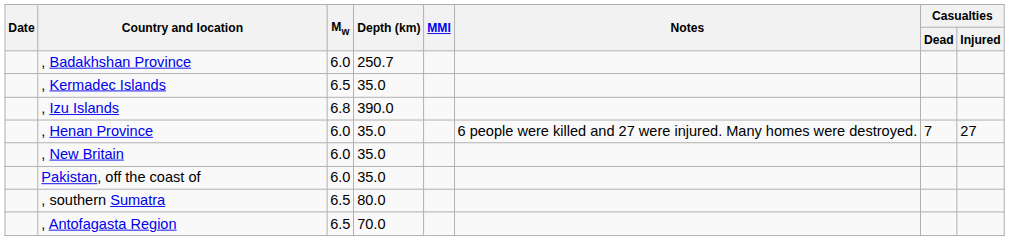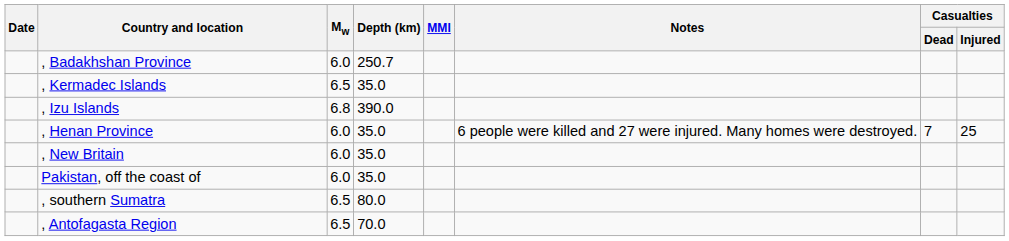 <table class="wikitable sortable sort-under" style="border:1px black; margin-left:1em;">
 <tr>
 <th rowspan="2"><small>Date</small></th>
 <th rowspan="2" style="width: 310px"><small>Country and location</small></th>
 <th rowspan="2"><small>M<sub>w</sub></small></th>
 <th rowspan="2"><small>Depth (km)</small></th>
 <th rowspan="2"><small><a href='#'>MMI</a></small></th>
 <th rowspan="2" class="unsortable"><small>Notes</small></th>
 <th colspan="2"><small>Casualties</small></th>
 </tr>
 <tr>
 <th><small>Dead</small></th>
 <th><small>Injured</small></th>
 </tr>
 <tr>
 <td></td>
 <td>, <a href='#'>Badakhshan Province</a></td>
 <td>6.0</td>
 <td>250.7</td>
 <td></td>
 <td></td>
 <td></td>
 <td></td>
 </tr>
 <tr>
 <td></td>
 <td>, <a href='#'>Kermadec Islands</a></td>
 <td>6.5</td>
 <td>35.0</td>
 <td></td>
 <td></td>
 <td></td>
 <td></td>
 </tr>
 <tr>
 <td></td>
 <td>, <a href='#'>Izu Islands</a></td>
 <td>6.8</td>
 <td>390.0</td>
 <td></td>
 <td></td>
 <td></td>
 <td></td>
 </tr>
 <tr>
 <td></td>
 <td>, <a href='#'>Henan Province</a></td>
 <td>6.0</td>
 <td>35.0</td>
 <td></td>
 <td>6 people were killed and 27 were injured. Many homes were destroyed.</td>
 <td>7</td>
-<td>27</td>
+<td>25</td>
 </tr>
 <tr>
 <td></td>
 <td>, <a href='#'>New Britain</a></td>
 <td>6.0</td>
 <td>35.0</td>
 <td></td>
 <td></td>
 <td></td>
 <td></td>
 </tr>
 <tr>
 <td></td>
 <td> <a href='#'>Pakistan</a>, off the coast of</td>
 <td>6.0</td>
 <td>35.0</td>
 <td></td>
 <td></td>
 <td></td>
 <td></td>
 </tr>
 <tr>
 <td></td>
 <td>, southern <a href='#'>Sumatra</a></td>
 <td>6.5</td>
 <td>80.0</td>
 <td></td>
 <td></td>
 <td></td>
 <td></td>
 </tr>
 <tr>
 <td></td>
 <td>, <a href='#'>Antofagasta Region</a></td>
 <td>6.5</td>
 <td>70.0</td>
 <td></td>
 <td></td>
 <td></td>
 <td></td>
 </tr>
 </table>
